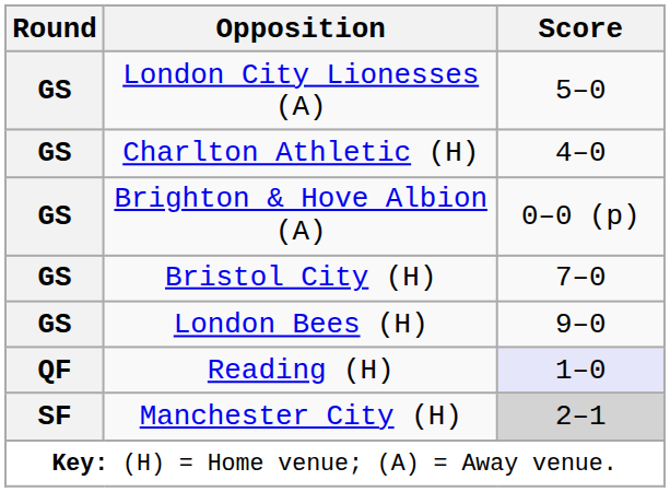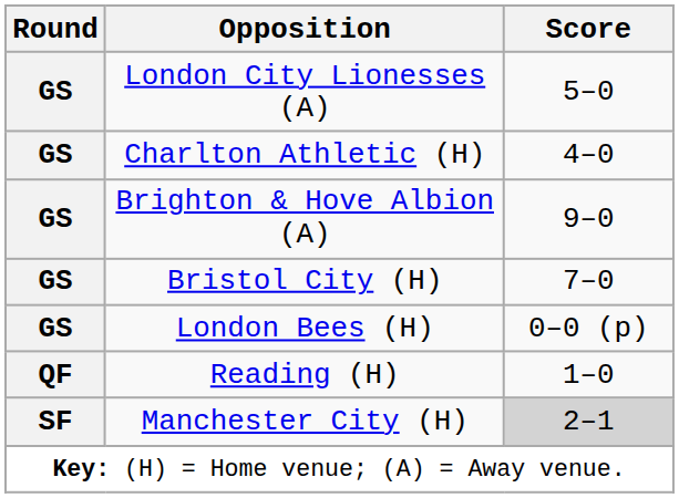 <table class="wikitable plainrowheaders" style="text-align:center;margin:0">
 <tr>
 <th scope="col" style="width:25px">Round</th>
 <th scope="col" style="width:175px">Opposition</th>
 <th scope="col" style="width:70px">Score</th>
 </tr>
 <tr>
 <th scope=row style="text-align:center">GS</th>
 <td><a href='#'>London City Lionesses</a> (A)</td>
 <td>5–0</td>
 </tr>
 <tr>
 <th scope=row style="text-align:center">GS</th>
 <td><a href='#'>Charlton Athletic</a> (H)</td>
 <td>4–0</td>
 </tr>
 <tr>
 <th scope=row style="text-align:center">GS</th>
 <td><a href='#'>Brighton & Hove Albion</a> (A)</td>
-<td> 0–0 (p)</td>
+<td>9–0</td>
 </tr>
 <tr>
 <th scope=row style="text-align:center">GS</th>
 <td><a href='#'>Bristol City</a> (H)</td>
 <td>7–0</td>
 </tr>
 <tr>
 <th scope=row style="text-align:center">GS</th>
 <td><a href='#'>London Bees</a> (H)</td>
-<td>9–0</td>
+<td> 0–0 (p)</td>
 </tr>
 <tr>
 <th scope=row style="text-align:center">QF</th>
 <td><a href='#'>Reading</a> (H)</td>
-<td style="background: lavender;">1–0</td>
+<td>1–0</td>
 </tr>
 <tr>
 <th scope=row style="text-align:center">SF</th>
 <td><a href='#'>Manchester City</a> (H)</td>
 <td style="background: lightgrey;">2–1</td>
 </tr>
 <tr>
 <td colspan="3" style="background:white;"><small><strong>Key:</strong> (H) = Home venue; (A) = Away venue.</small></td>
 </tr>
 </table>
